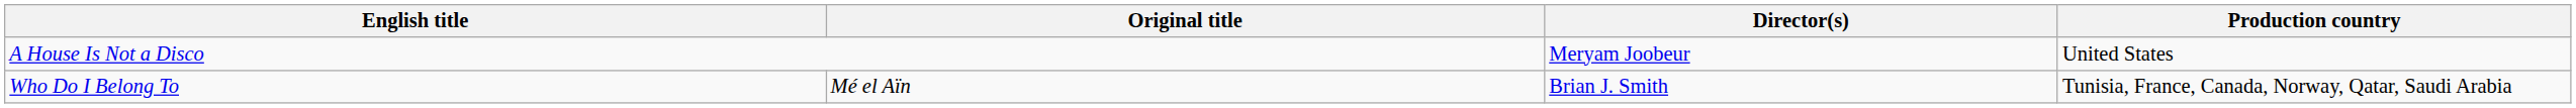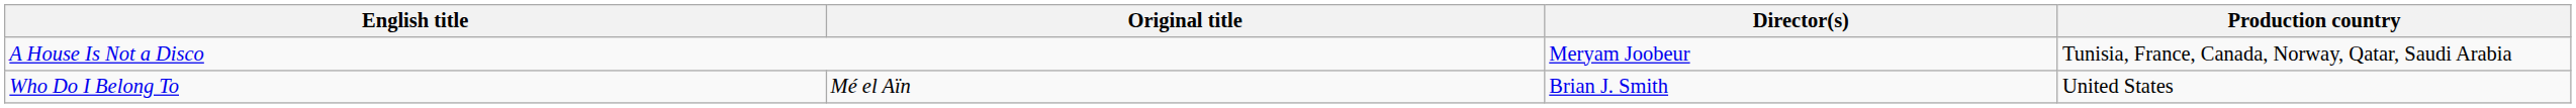 <table class="wikitable" width=100%>
 <tr>
 <th scope="col" width="32%">English title</th>
 <th scope="col" width="28%">Original title</th>
 <th scope="col" width="20%">Director(s)</th>
 <th scope="col" width="20%">Production country</th>
 </tr>
 <tr>
 <td colspan=2><em><a href='#'>A House Is Not a Disco</a></em></td>
 <td><a href='#'>Meryam Joobeur</a></td>
-<td>United States</td>
+<td>Tunisia, France, Canada, Norway, Qatar, Saudi Arabia</td>
 </tr>
 <tr>
 <td><em><a href='#'>Who Do I Belong To</a></em></td>
 <td><em>Mé el Aïn</em></td>
 <td><a href='#'>Brian J. Smith</a></td>
-<td>Tunisia, France, Canada, Norway, Qatar, Saudi Arabia</td>
+<td>United States</td>
 </tr>
 </table>
